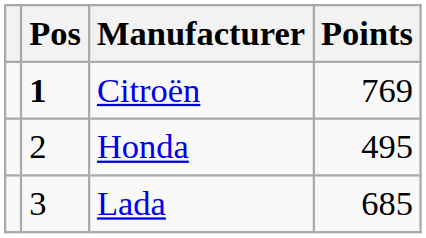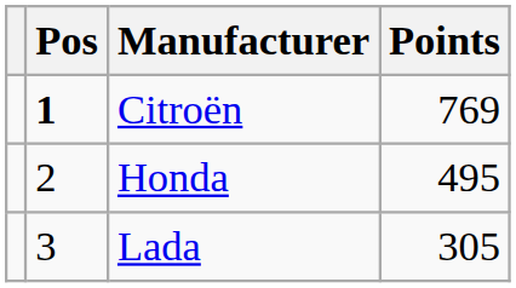 <table class="wikitable" style="font-size: 95%;">
 <tr>
 <th></th>
 <th>Pos</th>
 <th>Manufacturer</th>
 <th>Points</th>
 </tr>
 <tr>
 <td align="left"></td>
 <td><strong>1</strong></td>
 <td> <a href='#'>Citroën</a></td>
 <td align="right">769</td>
 </tr>
 <tr>
 <td align="left"></td>
 <td>2</td>
 <td> <a href='#'>Honda</a></td>
 <td align="right">495</td>
 </tr>
 <tr>
 <td align="left"></td>
 <td>3</td>
 <td> <a href='#'>Lada</a></td>
-<td align="right">685</td>
+<td align="right">305</td>
 </tr>
 </table>
